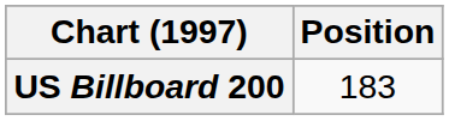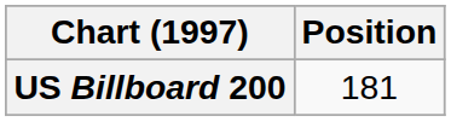 <table class="wikitable plainrowheaders" style="text-align:center">
 <tr>
 <th scope="col">Chart (1997)</th>
 <th scope="col">Position</th>
 </tr>
 <tr>
 <th scope="row">US <em>Billboard</em> 200</th>
-<td>183</td>
+<td>181</td>
 </tr>
 </table>
